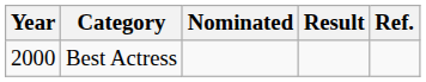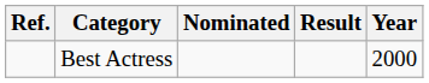 <table class="wikitable">
 <tr>
-<th>Year</th>
+<th>Ref.</th>
 <th>Category</th>
 <th>Nominated</th>
 <th>Result</th>
-<th>Ref.</th>
+<th>Year</th>
 </tr>
 <tr>
-<td>2000</td>
+<td></td>
 <td>Best Actress</td>
 <td></td>
 <td></td>
-<td></td>
+<td>2000</td>
 </tr>
 </table>
